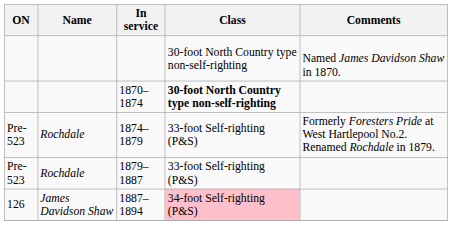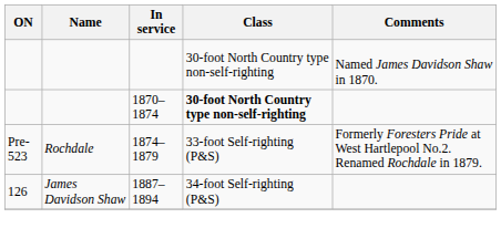 <table class="wikitable">
 <tr>
 <th>ON</th>
 <th>Name</th>
 <th>In service</th>
 <th>Class</th>
 <th>Comments</th>
 </tr>
 <tr>
 <td></td>
 <td></td>
 <td></td>
 <td>30-foot North Country type non-self-righting</td>
 <td><br>Named <em>James Davidson Shaw</em> in 1870.</td>
 </tr>
 <tr>
 <td></td>
 <td></td>
 <td>1870–1874</td>
 <td><strong>30-foot North Country type non-self-righting</strong></td>
 <td></td>
 </tr>
 <tr>
 <td>Pre-523</td>
 <td><em>Rochdale</em></td>
 <td>1874–1879</td>
 <td>33-foot Self-righting (P&S)</td>
 <td>Formerly <em>Foresters Pride</em> at West Hartlepool No.2.<br>Renamed <em>Rochdale</em> in 1879.</td>
 </tr>
 <tr>
-<td>Pre-523</td>
-<td><em>Rochdale </em></td>
-<td>1879–1887</td>
-<td>33-foot Self-righting (P&S)</td>
-<td></td>
-</tr>
-<tr>
 <td>126</td>
 <td><em>James Davidson Shaw</em></td>
 <td>1887–1894</td>
-<td style="background: pink;">34-foot Self-righting (P&S)</td>
+<td>34-foot Self-righting (P&S)</td>
 <td><br></td>
 </tr>
 <tr>
 </tr>
 </table>
